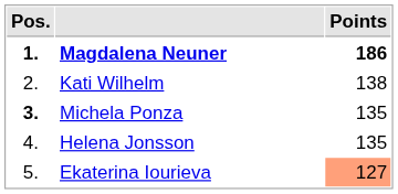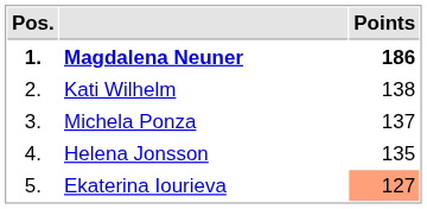 <table cellspacing="1" cellpadding="3" style="border:1px solid #AAAAAA;font-size:90%">
 <tr bgcolor="#E4E4E4">
 <th style="border-bottom:1px solid #AAAAAA" width=10>Pos.</th>
 <th style="border-bottom:1px solid #AAAAAA" width=200></th>
 <th style="border-bottom:1px solid #AAAAAA" width=20>Points</th>
 </tr>
 <tr>
 <td align="center"><strong>1.</strong></td>
 <td> <strong><a href='#'>Magdalena Neuner</a></strong></td>
 <td align="right"><strong>186</strong></td>
 </tr>
 <tr>
 <td align="center">2.</td>
 <td> <a href='#'>Kati Wilhelm</a></td>
 <td align="right">138</td>
 </tr>
 <tr>
-<td align="center"><strong>3.</strong></td>
+<td align="center">3.</td>
 <td> <a href='#'>Michela Ponza</a></td>
-<td align="right">135</td>
+<td align="right">137</td>
 </tr>
 <tr>
 <td align="center">4.</td>
 <td> <a href='#'>Helena Jonsson</a></td>
 <td align="right">135</td>
 </tr>
 <tr>
 <td align="center">5.</td>
 <td> <a href='#'>Ekaterina Iourieva</a></td>
 <td align="right" style="background: lightsalmon;">127</td>
 </tr>
 </table>
